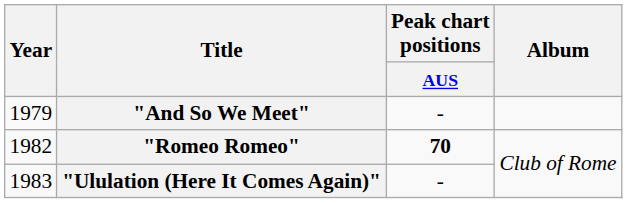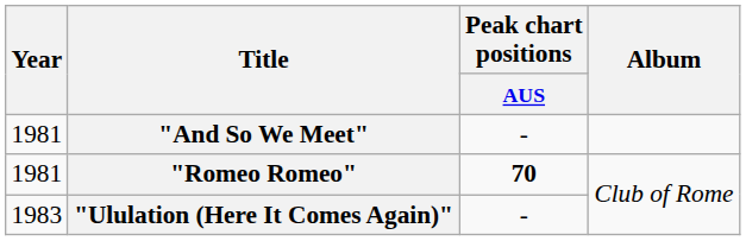 <table class="wikitable plainrowheaders" style="text-align:center;" border="1">
 <tr>
 <th scope="col" rowspan="2">Year</th>
 <th scope="col" rowspan="2" style="width:15em;">Title</th>
 <th scope="col" colspan="1">Peak chart<br>positions</th>
 <th scope="col" rowspan="2">Album</th>
 </tr>
 <tr>
 <th scope="col" style="text-align:center;"><small><a href='#'>AUS</a></small><br></th>
 </tr>
 <tr>
-<td>1979</td>
+<td>1981</td>
 <th scope="row">"And So We Meet"</th>
 <td>-</td>
 <td></td>
 </tr>
 <tr>
-<td>1982</td>
+<td>1981</td>
 <th scope="row">"Romeo Romeo"</th>
 <td><strong>70</strong></td>
 <td rowspan="2"><em>Club of Rome</em></td>
 </tr>
 <tr>
 <td>1983</td>
 <th scope="row">"Ululation (Here It Comes Again)"</th>
 <td>-</td>
 </tr>
 </table>
